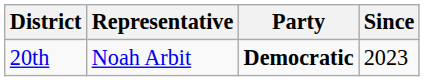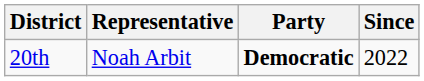 <table class="wikitable">
 <tr>
 <th>District</th>
 <th>Representative</th>
 <th>Party</th>
 <th>Since</th>
 </tr>
 <tr>
 <td><a href='#'>20th</a></td>
 <td><a href='#'>Noah Arbit</a></td>
 <td><strong>Democratic</strong></td>
-<td>2023</td>
+<td>2022</td>
 </tr>
 </table>
